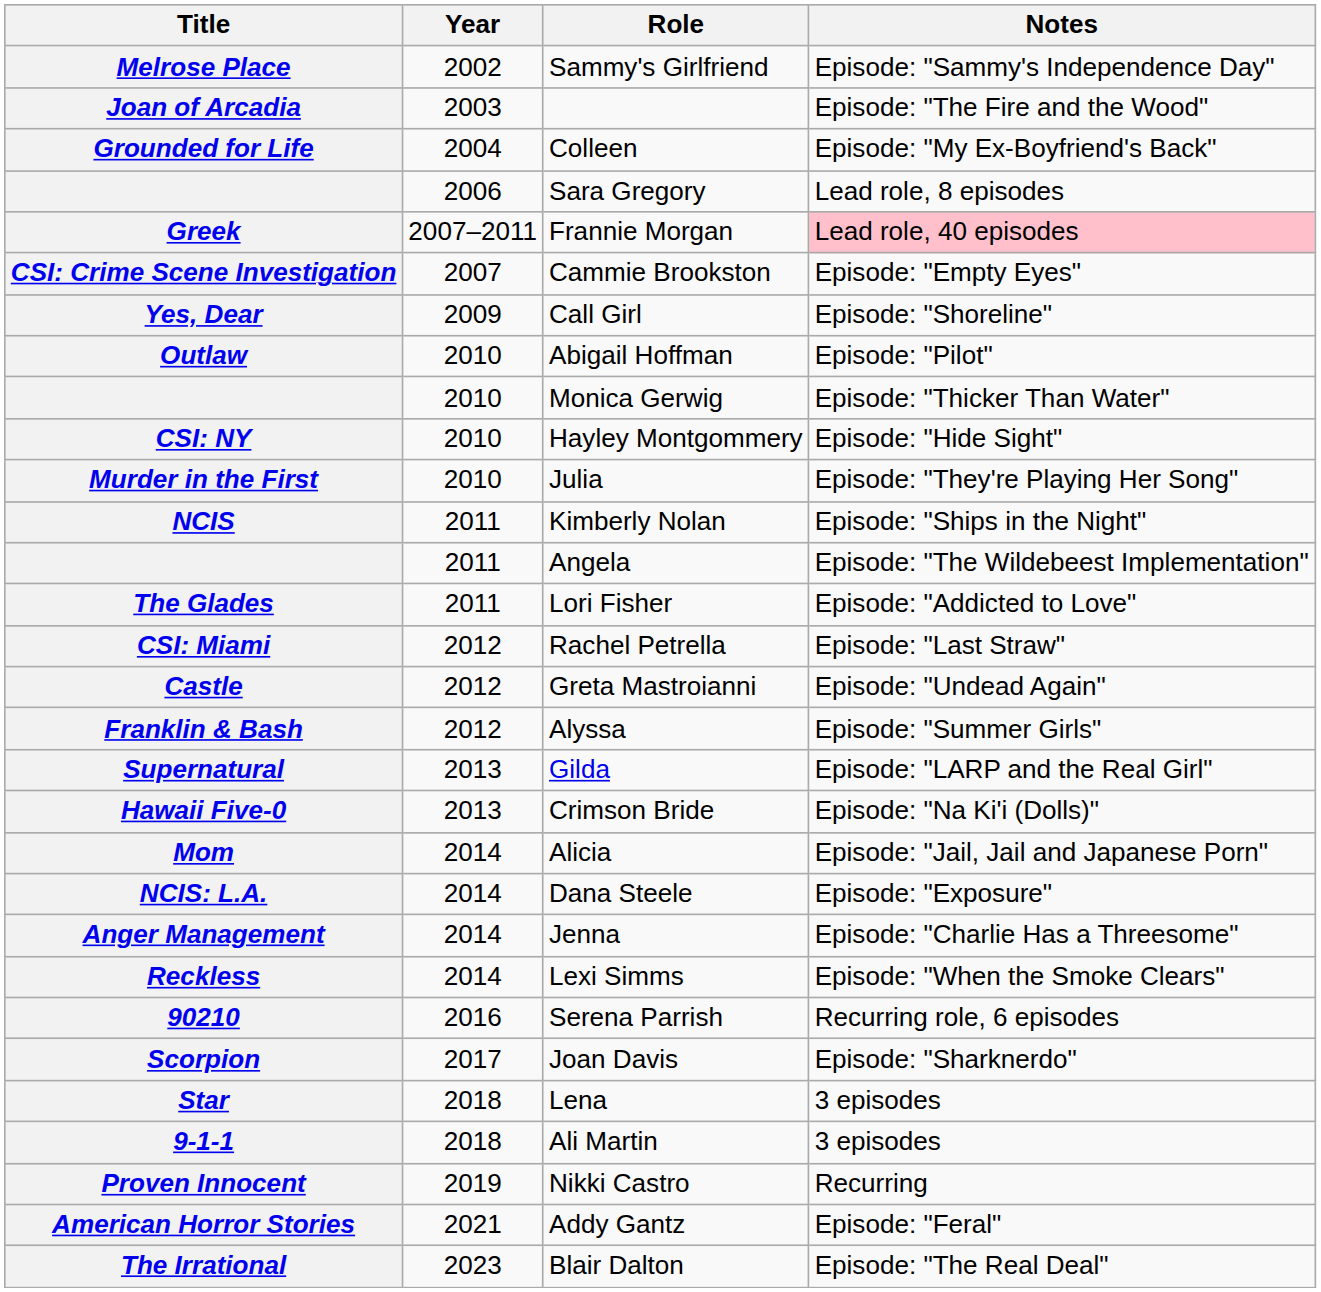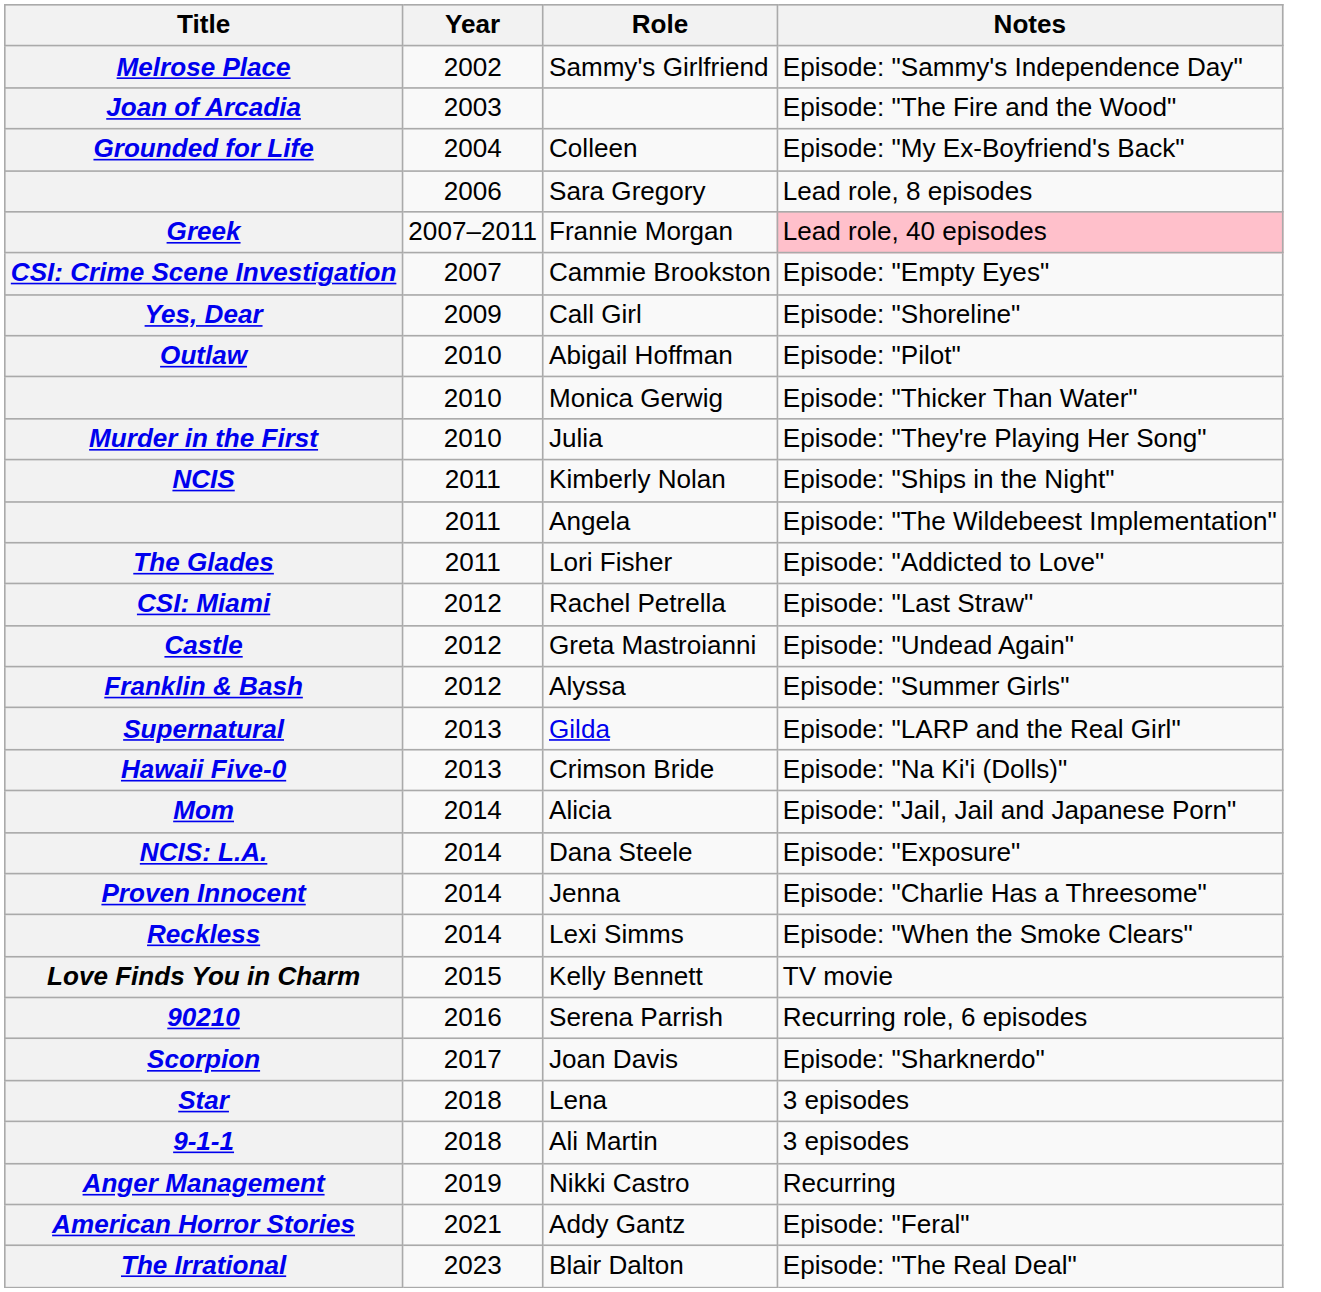 <table class="wikitable sortable plainrowheaders">
 <tr>
 <th scope="col">Title</th>
 <th scope="col">Year</th>
 <th scope="col">Role</th>
 <th scope="col" class="unsortable">Notes</th>
 </tr>
 <tr>
 <th scope="row"><em><a href='#'>Melrose Place</a></em></th>
 <td align="center">2002</td>
 <td>Sammy's Girlfriend</td>
 <td>Episode: "Sammy's Independence Day"</td>
 </tr>
 <tr>
 <th scope="row"><em><a href='#'>Joan of Arcadia</a></em></th>
 <td align="center">2003</td>
 <td></td>
 <td>Episode:  "The Fire and the Wood"</td>
 </tr>
 <tr>
 <th scope="row"><em><a href='#'>Grounded for Life</a></em></th>
 <td align="center">2004</td>
 <td>Colleen</td>
 <td>Episode:  "My Ex-Boyfriend's Back"</td>
 </tr>
 <tr>
 <th scope="row"><em></em></th>
 <td align="center">2006</td>
 <td>Sara Gregory</td>
 <td>Lead role, 8 episodes</td>
 </tr>
 <tr>
 <th scope="row"><em><a href='#'>Greek</a></em></th>
 <td align="center">2007–2011</td>
 <td>Frannie Morgan</td>
 <td style="background: pink;">Lead role, 40 episodes</td>
 </tr>
 <tr>
 <th scope="row"><em><a href='#'>CSI: Crime Scene Investigation</a></em></th>
 <td align="center">2007</td>
 <td>Cammie Brookston</td>
 <td>Episode:  "Empty Eyes"</td>
 </tr>
 <tr>
 <th scope="row"><em><a href='#'>Yes, Dear</a></em></th>
 <td align="center">2009</td>
 <td>Call Girl</td>
 <td>Episode:  "Shoreline"</td>
 </tr>
 <tr>
 <th scope="row"><em><a href='#'>Outlaw</a></em></th>
 <td align="center">2010</td>
 <td>Abigail Hoffman</td>
 <td>Episode:  "Pilot"</td>
 </tr>
 <tr>
 <th scope="row"><em></em></th>
 <td align="center">2010</td>
 <td>Monica Gerwig</td>
 <td>Episode:  "Thicker Than Water"</td>
-</tr>
-<tr>
-<th scope="row"><em><a href='#'>CSI: NY</a></em></th>
-<td align="center">2010</td>
-<td>Hayley Montgommery</td>
-<td>Episode:  "Hide Sight"</td>
 </tr>
 <tr>
 <th scope="row"><em><a href='#'>Murder in the First</a></em></th>
 <td align="center">2010</td>
 <td>Julia</td>
 <td>Episode:  "They're Playing Her Song"</td>
 </tr>
 <tr>
 <th scope="row"><em><a href='#'>NCIS</a></em></th>
 <td align="center">2011</td>
 <td>Kimberly Nolan</td>
 <td>Episode:  "Ships in the Night"</td>
 </tr>
 <tr>
 <th scope="row"><em></em></th>
 <td align="center">2011</td>
 <td>Angela</td>
 <td>Episode:  "The Wildebeest Implementation"</td>
 </tr>
 <tr>
 <th scope="row"><em><a href='#'>The Glades</a></em></th>
 <td align="center">2011</td>
 <td>Lori Fisher</td>
 <td>Episode:  "Addicted to Love"</td>
 </tr>
 <tr>
 <th scope="row"><em><a href='#'>CSI: Miami</a></em></th>
 <td align="center">2012</td>
 <td>Rachel Petrella</td>
 <td>Episode:  "Last Straw"</td>
 </tr>
 <tr>
 <th scope="row"><em><a href='#'>Castle</a></em></th>
 <td align="center">2012</td>
 <td>Greta Mastroianni</td>
 <td>Episode:  "Undead Again"</td>
 </tr>
 <tr>
 <th scope="row"><em><a href='#'>Franklin & Bash</a></em></th>
 <td align="center">2012</td>
 <td>Alyssa</td>
 <td>Episode: "Summer Girls"</td>
 </tr>
 <tr>
 <th scope="row"><em><a href='#'>Supernatural</a></em></th>
 <td align="center">2013</td>
 <td><a href='#'>Gilda</a></td>
 <td>Episode:  "LARP and the Real Girl"</td>
 </tr>
 <tr>
 <th scope="row"><em><a href='#'>Hawaii Five-0</a></em></th>
 <td align="center">2013</td>
 <td>Crimson Bride</td>
 <td>Episode:  "Na Ki'i (Dolls)"</td>
 </tr>
 <tr>
 <th scope="row"><em><a href='#'>Mom</a></em></th>
 <td align="center">2014</td>
 <td>Alicia</td>
 <td>Episode: "Jail, Jail and Japanese Porn"</td>
 </tr>
 <tr>
 <th scope="row"><em><a href='#'>NCIS: L.A.</a></em></th>
 <td align="center">2014</td>
 <td>Dana Steele</td>
 <td>Episode:  "Exposure"</td>
 </tr>
 <tr>
-<th scope="row"><em><a href='#'>Anger Management</a></em></th>
+<th scope="row"><em><a href='#'>Proven Innocent</a></em></th>
 <td align="center">2014</td>
 <td>Jenna</td>
 <td>Episode:  "Charlie Has a Threesome"</td>
 </tr>
 <tr>
 <th scope="row"><em><a href='#'>Reckless</a></em></th>
 <td align="center">2014</td>
 <td>Lexi Simms</td>
 <td>Episode:  "When the Smoke Clears"</td>
+</tr>
+<tr>
+<th scope="row"><em>Love Finds You in Charm</em></th>
+<td align="center">2015</td>
+<td>Kelly Bennett</td>
+<td>TV movie</td>
 </tr>
 <tr>
 <th scope="row"><em><a href='#'>90210</a></em></th>
 <td align="center">2016</td>
 <td>Serena Parrish</td>
 <td>Recurring role, 6 episodes</td>
 </tr>
 <tr>
 <th scope="row"><em><a href='#'>Scorpion</a></em></th>
 <td align="center">2017</td>
 <td>Joan Davis</td>
 <td>Episode: "Sharknerdo"</td>
 </tr>
 <tr>
 <th scope="row"><em><a href='#'>Star</a></em></th>
 <td align="center">2018</td>
 <td>Lena</td>
 <td>3 episodes</td>
 </tr>
 <tr>
 <th scope="row"><em><a href='#'>9-1-1</a></em></th>
 <td align="center">2018</td>
 <td>Ali Martin</td>
 <td>3 episodes</td>
 </tr>
 <tr>
-<th scope="row"><em><a href='#'>Proven Innocent</a></em></th>
+<th scope="row"><em><a href='#'>Anger Management</a></em></th>
 <td align="center">2019</td>
 <td>Nikki Castro</td>
 <td>Recurring</td>
 </tr>
 <tr>
 <th scope="row"><em><a href='#'>American Horror Stories</a></em></th>
 <td align="center">2021</td>
 <td>Addy Gantz</td>
 <td>Episode: "Feral"</td>
 </tr>
 <tr>
 <th scope="row"><em><a href='#'>The Irrational</a></em></th>
 <td align="center">2023</td>
 <td>Blair Dalton</td>
 <td>Episode: "The Real Deal"</td>
 </tr>
 </table>
